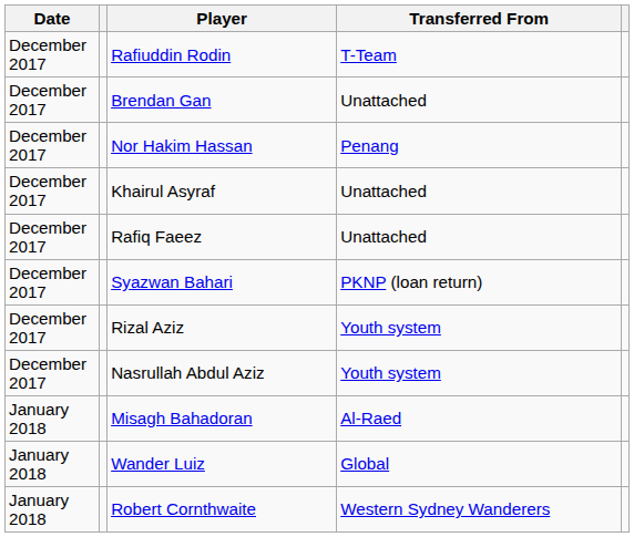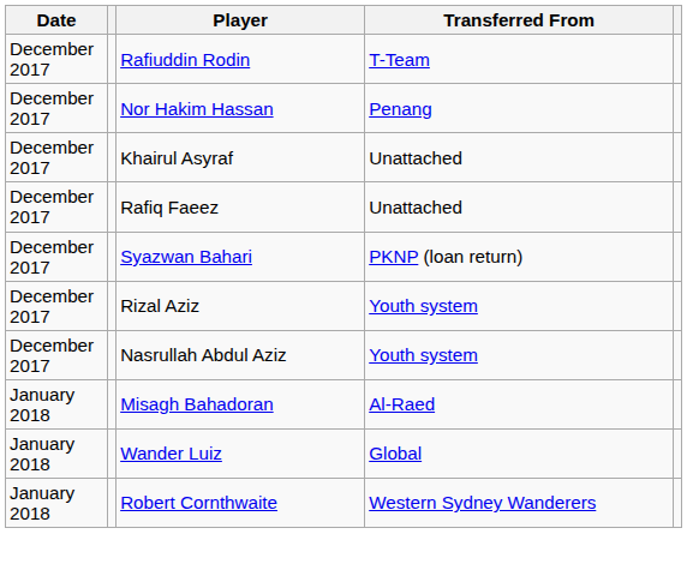 <table class="wikitable plainrowheaders sortable" style="font-size:95%">
 <tr>
 <th scope="col" style="width:78px;">Date</th>
 <th></th>
 <th scope="col" style="width:200px;">Player</th>
 <th scope="col" style="width:250px;">Transferred From</th>
 <th></th>
 </tr>
 <tr>
 <td>December 2017</td>
 <td></td>
 <td> <a href='#'>Rafiuddin Rodin</a></td>
 <td> <a href='#'>T-Team</a></td>
-<td></td>
-</tr>
-<tr>
-<td>December 2017</td>
-<td></td>
-<td> <a href='#'>Brendan Gan</a></td>
-<td>Unattached</td>
 <td></td>
 </tr>
 <tr>
 <td>December 2017</td>
 <td></td>
 <td> <a href='#'>Nor Hakim Hassan</a></td>
 <td> <a href='#'>Penang</a></td>
 <td></td>
 </tr>
 <tr>
 <td>December 2017</td>
 <td></td>
 <td> Khairul Asyraf</td>
 <td>Unattached</td>
 <td></td>
 </tr>
 <tr>
 <td>December 2017</td>
 <td></td>
 <td> Rafiq Faeez</td>
 <td>Unattached</td>
 <td></td>
 </tr>
 <tr>
 <td>December 2017</td>
 <td></td>
 <td> <a href='#'>Syazwan Bahari</a></td>
 <td> <a href='#'>PKNP</a> (loan return)</td>
 <td></td>
 </tr>
 <tr>
 <td>December 2017</td>
 <td></td>
 <td> Rizal Aziz</td>
 <td> <a href='#'>Youth system</a></td>
 <td></td>
 </tr>
 <tr>
 <td>December 2017</td>
 <td></td>
 <td> Nasrullah Abdul Aziz</td>
 <td> <a href='#'>Youth system</a></td>
 <td></td>
 </tr>
 <tr>
 <td>January 2018</td>
 <td></td>
 <td> <a href='#'>Misagh Bahadoran</a></td>
 <td> <a href='#'>Al-Raed</a></td>
 <td></td>
 </tr>
 <tr>
 <td>January 2018</td>
 <td></td>
 <td> <a href='#'>Wander Luiz</a></td>
 <td> <a href='#'>Global</a></td>
 <td></td>
 </tr>
 <tr>
 <td>January 2018</td>
 <td></td>
 <td> <a href='#'>Robert Cornthwaite</a></td>
 <td> <a href='#'>Western Sydney Wanderers</a></td>
 <td></td>
 </tr>
 </table>
